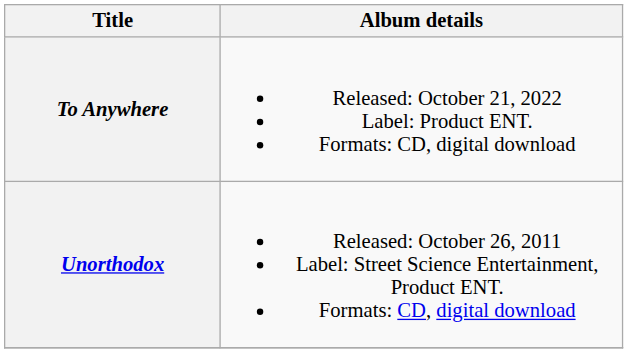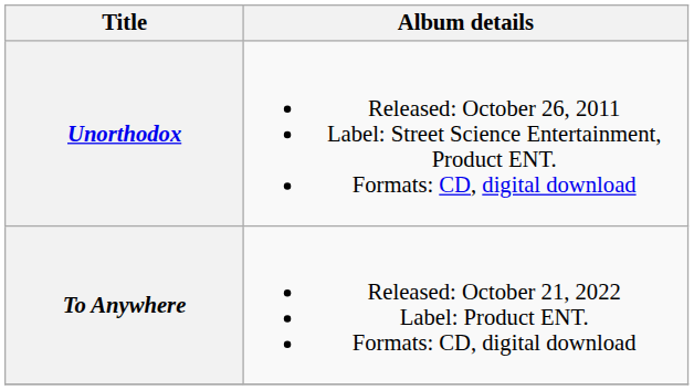 <table class="wikitable plainrowheaders" style="text-align:center;">
 <tr>
 <th scope="col" style="width:10em;">Title</th>
 <th scope="col" style="width:19em;">Album details</th>
 </tr>
 <tr>
+<th scope="row"><em><a href='#'>Unorthodox</a></em></th>
+<td><br><ul><li>Released: October 26, 2011</li><li>Label: Street Science Entertainment, Product ENT.</li><li>Formats: <a href='#'>CD</a>, <a href='#'>digital download</a></li></ul></td>
+</tr>
+<tr>
 <th scope="row"><em>To Anywhere</em></th>
 <td><br><ul><li>Released: October 21, 2022</li><li>Label: Product ENT.</li><li>Formats: CD, digital download</li></ul></td>
 </tr>
 <tr>
-<th scope="row"><em><a href='#'>Unorthodox</a></em></th>
-<td><br><ul><li>Released: October 26, 2011</li><li>Label: Street Science Entertainment, Product ENT.</li><li>Formats: <a href='#'>CD</a>, <a href='#'>digital download</a></li></ul></td>
-</tr>
-<tr>
 </tr>
 </table>
